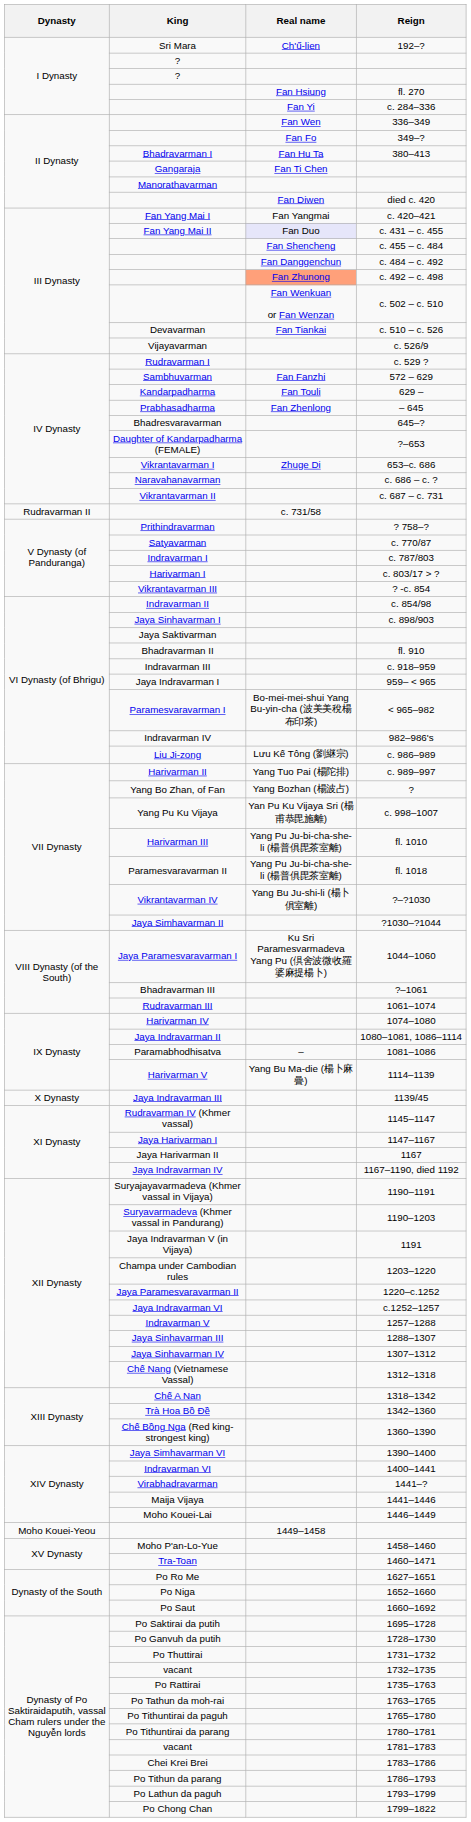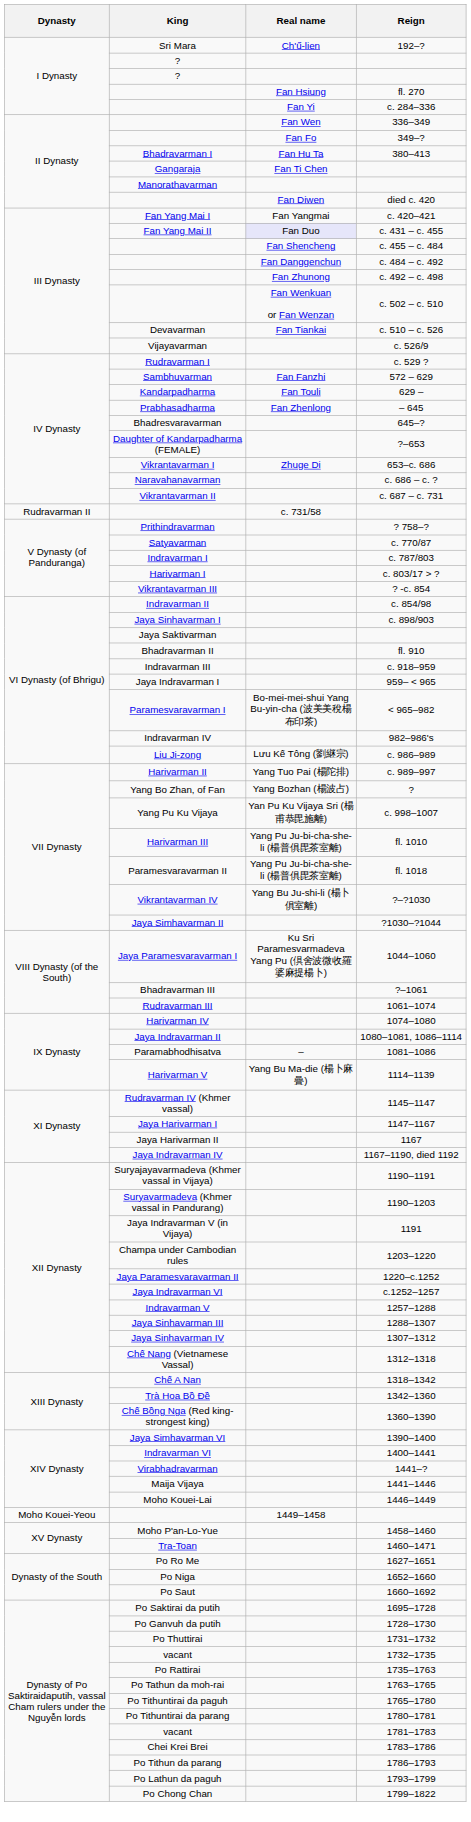 <table class="wikitable" style="text-align:center; width:60%;">
 <tr>
 <th width="20%" height="47">Dynasty</th>
 <th width="26%" height="47">King</th>
 <th width="21%" height="47">Real name</th>
 <th width="21%" height="47">Reign</th>
 </tr>
 <tr>
 <td rowspan="5" valign="middle">I Dynasty</td>
 <td>Sri Mara</td>
 <td><a href='#'>Ch'ű-lien</a></td>
 <td align="center">192–?</td>
 </tr>
 <tr>
 <td>?</td>
 <td></td>
 <td align="center"></td>
 </tr>
 <tr>
 <td>?</td>
 <td></td>
 <td align="center"></td>
 </tr>
 <tr>
 <td></td>
 <td><a href='#'>Fan Hsiung</a></td>
 <td align="center">fl. 270</td>
 </tr>
 <tr>
 <td></td>
 <td><a href='#'>Fan Yi</a></td>
 <td align="center">c. 284–336</td>
 </tr>
 <tr>
 <td rowspan="6" valign="middle">II Dynasty</td>
 <td></td>
 <td><a href='#'>Fan Wen</a></td>
 <td align="center">336–349</td>
 </tr>
 <tr>
 <td></td>
 <td><a href='#'>Fan Fo</a></td>
 <td align="center">349–?</td>
 </tr>
 <tr>
 <td><a href='#'>Bhadravarman I</a></td>
 <td><a href='#'>Fan Hu Ta</a></td>
 <td align="center">380–413</td>
 </tr>
 <tr>
 <td><a href='#'>Gangaraja</a></td>
 <td><a href='#'>Fan Ti Chen</a></td>
 <td align="center"></td>
 </tr>
 <tr>
 <td><a href='#'>Manorathavarman</a></td>
 <td></td>
 <td align="center"></td>
 </tr>
 <tr>
 <td></td>
 <td><a href='#'>Fan Diwen</a></td>
 <td align="center">died c. 420</td>
 </tr>
 <tr>
 <td rowspan="8" valign="middle">III Dynasty</td>
 <td><a href='#'>Fan Yang Mai I</a></td>
 <td>Fan Yangmai</td>
 <td align="center">c. 420–421</td>
 </tr>
 <tr>
 <td><a href='#'>Fan Yang Mai II</a></td>
 <td style="background: lavender;">Fan Duo</td>
 <td align="center">c. 431 – c. 455</td>
 </tr>
 <tr>
 <td></td>
 <td><a href='#'>Fan Shencheng</a></td>
 <td align="center">c. 455 – c. 484</td>
 </tr>
 <tr>
 <td></td>
 <td><a href='#'>Fan Danggenchun</a></td>
 <td align="center">c. 484 – c. 492</td>
 </tr>
 <tr>
 <td></td>
-<td style="background: lightsalmon;"><a href='#'>Fan Zhunong</a></td>
+<td><a href='#'>Fan Zhunong</a></td>
 <td align="center">c. 492 – c. 498</td>
 </tr>
 <tr>
 <td></td>
 <td><a href='#'>Fan Wenkuan</a><br><br>or <a href='#'>Fan Wenzan</a></td>
 <td align="center">c. 502 – c. 510</td>
 </tr>
 <tr>
 <td>Devavarman</td>
 <td><a href='#'>Fan Tiankai</a></td>
 <td align="center">c. 510 – c. 526</td>
 </tr>
 <tr>
 <td>Vijayavarman</td>
 <td></td>
 <td align="center">c. 526/9</td>
 </tr>
 <tr>
 <td rowspan="9" valign="middle">IV Dynasty</td>
 <td><a href='#'>Rudravarman I</a></td>
 <td></td>
 <td align="center">c. 529 ?</td>
 </tr>
 <tr>
 <td><a href='#'>Sambhuvarman</a></td>
 <td><a href='#'>Fan Fanzhi</a></td>
 <td align="center">572 – 629</td>
 </tr>
 <tr>
 <td><a href='#'>Kandarpadharma</a></td>
 <td><a href='#'>Fan Touli</a></td>
 <td align="center">629 –</td>
 </tr>
 <tr>
 <td><a href='#'>Prabhasadharma</a></td>
 <td><a href='#'>Fan Zhenlong</a></td>
 <td align="center">– 645</td>
 </tr>
 <tr>
 <td>Bhadresvaravarman</td>
 <td></td>
 <td align="center">645–?</td>
 </tr>
 <tr>
 <td><a href='#'>Daughter of Kandarpadharma</a> (FEMALE)</td>
 <td></td>
 <td align="center">?–653</td>
 </tr>
 <tr>
 <td><a href='#'>Vikrantavarman I</a></td>
 <td><a href='#'>Zhuge Di</a></td>
 <td align="center">653–c. 686</td>
 </tr>
 <tr>
 <td><a href='#'>Naravahanavarman</a></td>
 <td></td>
 <td align="center">c. 686 – c. ?</td>
 </tr>
 <tr>
 <td><a href='#'>Vikrantavarman II</a></td>
 <td></td>
 <td align="center">c. 687 – c. 731</td>
 </tr>
 <tr>
 <td>Rudravarman II</td>
 <td></td>
 <td align="center">c. 731/58</td>
 </tr>
 <tr>
 <td rowspan="5" valign="middle">V Dynasty (of Panduranga)</td>
 <td><a href='#'>Prithindravarman</a></td>
 <td></td>
 <td align="center">? 758–?</td>
 </tr>
 <tr>
 <td><a href='#'>Satyavarman</a></td>
 <td></td>
 <td align="center">c. 770/87</td>
 </tr>
 <tr>
 <td><a href='#'>Indravarman I</a></td>
 <td></td>
 <td align="center">c. 787/803</td>
 </tr>
 <tr>
 <td><a href='#'>Harivarman I</a></td>
 <td></td>
 <td align="center">c. 803/17 > ?</td>
 </tr>
 <tr>
 <td><a href='#'>Vikrantavarman III</a></td>
 <td></td>
 <td align="center">? -c. 854</td>
 </tr>
 <tr>
 <td rowspan="9" valign="middle">VI Dynasty (of Bhrigu)</td>
 <td><a href='#'>Indravarman II</a></td>
 <td></td>
 <td align="center">c. 854/98</td>
 </tr>
 <tr>
 <td><a href='#'>Jaya Sinhavarman I</a></td>
 <td></td>
 <td align="center">c. 898/903</td>
 </tr>
 <tr>
 <td>Jaya Saktivarman</td>
 <td></td>
 <td align="center"></td>
 </tr>
 <tr>
 <td>Bhadravarman II</td>
 <td></td>
 <td align="center">fl. 910</td>
 </tr>
 <tr>
 <td>Indravarman III</td>
 <td></td>
 <td align="center">c. 918–959</td>
 </tr>
 <tr>
 <td>Jaya Indravarman I</td>
 <td></td>
 <td align="center">959– < 965</td>
 </tr>
 <tr>
 <td><a href='#'>Paramesvaravarman I</a></td>
 <td>Bo-mei-mei-shui Yang Bu-yin-cha (波美美稅楊布印茶)</td>
 <td align="center">< 965–982</td>
 </tr>
 <tr>
 <td>Indravarman IV</td>
 <td></td>
 <td align="center">982–986's</td>
 </tr>
 <tr>
 <td><a href='#'>Liu Ji-zong</a></td>
 <td>Lưu Kế Tông (劉継宗)</td>
 <td align="center">c. 986–989</td>
 </tr>
 <tr>
 <td rowspan="7" valign="middle">VII Dynasty</td>
 <td><a href='#'>Harivarman II</a></td>
 <td>Yang Tuo Pai (楊陀排)</td>
 <td align="center">c. 989–997</td>
 </tr>
 <tr>
 <td>Yang Bo Zhan, of Fan</td>
 <td>Yang Bozhan (楊波占)</td>
 <td align="center">?</td>
 </tr>
 <tr>
 <td>Yang Pu Ku Vijaya</td>
 <td>Yan Pu Ku Vijaya Sri (楊甫恭毘施離)</td>
 <td align="center">c. 998–1007</td>
 </tr>
 <tr>
 <td><a href='#'>Harivarman III</a></td>
 <td>Yang Pu Ju-bi-cha-she-li (楊普俱毘茶室離)</td>
 <td align="center">fl. 1010</td>
 </tr>
 <tr>
 <td>Paramesvaravarman II</td>
 <td>Yang Pu Ju-bi-cha-she-li (楊普俱毘茶室離)</td>
 <td align="center">fl. 1018</td>
 </tr>
 <tr>
 <td><a href='#'>Vikrantavarman IV</a></td>
 <td>Yang Bu Ju-shi-li (楊卜俱室離)</td>
 <td align="center">?–?1030</td>
 </tr>
 <tr>
 <td><a href='#'>Jaya Simhavarman II</a></td>
 <td></td>
 <td align="center">?1030–?1044</td>
 </tr>
 <tr>
 <td rowspan="3" valign="middle">VIII Dynasty (of the South)</td>
 <td><a href='#'>Jaya Paramesvaravarman I</a></td>
 <td>Ku Sri Paramesvarmadeva Yang Pu (倶舍波微收羅婆麻提楊卜)</td>
 <td align="center">1044–1060</td>
 </tr>
 <tr>
 <td>Bhadravarman III</td>
 <td></td>
 <td align="center">?–1061</td>
 </tr>
 <tr>
 <td><a href='#'>Rudravarman III</a></td>
 <td></td>
 <td align="center">1061–1074</td>
 </tr>
 <tr>
 <td rowspan="4" valign="middle">IX Dynasty</td>
 <td><a href='#'>Harivarman IV</a></td>
 <td></td>
 <td align="center">1074–1080</td>
 </tr>
 <tr>
 <td><a href='#'>Jaya Indravarman II</a></td>
 <td></td>
 <td align="center">1080–1081, 1086–1114</td>
 </tr>
 <tr>
 <td>Paramabhodhisatva</td>
 <td>–</td>
 <td align="center">1081–1086</td>
 </tr>
 <tr>
 <td><a href='#'>Harivarman V</a></td>
 <td>Yang Bu Ma-die (楊卜麻 曡)</td>
 <td align="center">1114–1139</td>
 </tr>
 <tr>
-<td rowspan="1" valign="middle">X Dynasty</td>
-<td><a href='#'>Jaya Indravarman III</a></td>
-<td></td>
-<td align="center">1139/45</td>
-</tr>
-<tr>
 <td rowspan="4" valign="middle">XI Dynasty</td>
 <td><a href='#'>Rudravarman IV</a> (Khmer vassal)</td>
 <td></td>
 <td align="center">1145–1147</td>
 </tr>
 <tr>
 <td><a href='#'>Jaya Harivarman I</a></td>
 <td></td>
 <td align="center">1147–1167</td>
 </tr>
 <tr>
 <td>Jaya Harivarman II</td>
 <td></td>
 <td align="center">1167</td>
 </tr>
 <tr>
 <td><a href='#'>Jaya Indravarman IV</a></td>
 <td></td>
 <td align="center">1167–1190, died 1192</td>
 </tr>
 <tr>
 <td rowspan="10" valign="middle">XII Dynasty</td>
 <td>Suryajayavarmadeva (Khmer vassal in Vijaya)</td>
 <td></td>
 <td align="center">1190–1191</td>
 </tr>
 <tr>
 <td><a href='#'>Suryavarmadeva</a> (Khmer vassal in Pandurang)</td>
 <td></td>
 <td align="center">1190–1203</td>
 </tr>
 <tr>
 <td>Jaya Indravarman V (in Vijaya)</td>
 <td></td>
 <td align="center">1191</td>
 </tr>
 <tr>
 <td>Champa under Cambodian rules</td>
 <td></td>
 <td align="center">1203–1220</td>
 </tr>
 <tr>
 <td><a href='#'>Jaya Paramesvaravarman II</a></td>
 <td></td>
 <td align="center">1220–c.1252</td>
 </tr>
 <tr>
 <td><a href='#'>Jaya Indravarman VI</a></td>
 <td></td>
 <td align="center">c.1252–1257</td>
 </tr>
 <tr>
 <td><a href='#'>Indravarman V</a></td>
 <td></td>
 <td align="center">1257–1288</td>
 </tr>
 <tr>
 <td><a href='#'>Jaya Sinhavarman III</a></td>
 <td></td>
 <td align="center">1288–1307</td>
 </tr>
 <tr>
 <td><a href='#'>Jaya Sinhavarman IV</a></td>
 <td></td>
 <td align="center">1307–1312</td>
 </tr>
 <tr>
 <td><a href='#'>Chế Nang</a> (Vietnamese Vassal)</td>
 <td></td>
 <td align="center">1312–1318</td>
 </tr>
 <tr>
 <td rowspan="3" valign="middle">XIII Dynasty</td>
 <td><a href='#'>Chế A Nan</a></td>
 <td></td>
 <td align="center">1318–1342</td>
 </tr>
 <tr>
 <td><a href='#'>Trà Hoa Bồ Đề</a></td>
 <td></td>
 <td align="center">1342–1360</td>
 </tr>
 <tr>
 <td><a href='#'>Chế Bồng Nga</a> (Red king-strongest king)</td>
 <td></td>
 <td align="center">1360–1390</td>
 </tr>
 <tr>
 <td rowspan="5" valign="middle">XIV Dynasty</td>
 <td><a href='#'>Jaya Simhavarman VI</a></td>
 <td></td>
 <td align="center">1390–1400</td>
 </tr>
 <tr>
 <td><a href='#'>Indravarman VI</a></td>
 <td></td>
 <td align="center">1400–1441</td>
 </tr>
 <tr>
 <td><a href='#'>Virabhadravarman</a></td>
 <td></td>
 <td align="center">1441–?</td>
 </tr>
 <tr>
 <td>Maija Vijaya</td>
 <td></td>
 <td align="center">1441–1446</td>
 </tr>
 <tr>
 <td>Moho Kouei-Lai</td>
 <td></td>
 <td align="center">1446–1449</td>
 </tr>
 <tr>
 <td>Moho Kouei-Yeou</td>
 <td></td>
 <td align="center">1449–1458</td>
 </tr>
 <tr>
 <td rowspan="2" valign="middle">XV Dynasty</td>
 <td>Moho P'an-Lo-Yue</td>
 <td></td>
 <td align="center">1458–1460</td>
 </tr>
 <tr>
 <td><a href='#'>Tra-Toan</a></td>
 <td></td>
 <td align="center">1460–1471</td>
 </tr>
 <tr>
 <td rowspan="3" valign="middle">Dynasty of the South</td>
 <td>Po Ro Me</td>
 <td></td>
 <td align="center">1627–1651</td>
 </tr>
 <tr>
 <td>Po Niga</td>
 <td></td>
 <td align="center">1652–1660</td>
 </tr>
 <tr>
 <td>Po Saut</td>
 <td></td>
 <td align="center">1660–1692</td>
 </tr>
 <tr>
 <td rowspan="13" valign="middle">Dynasty of Po Saktiraidaputih, vassal Cham rulers under the Nguyễn lords</td>
 <td>Po Saktirai da putih</td>
 <td></td>
 <td align="center">1695–1728</td>
 </tr>
 <tr>
 <td>Po Ganvuh da putih</td>
 <td></td>
 <td align="center">1728–1730</td>
 </tr>
 <tr>
 <td>Po Thuttirai</td>
 <td></td>
 <td align="center">1731–1732</td>
 </tr>
 <tr>
 <td>vacant</td>
 <td></td>
 <td align="center">1732–1735</td>
 </tr>
 <tr>
 <td>Po Rattirai</td>
 <td></td>
 <td align="center">1735–1763</td>
 </tr>
 <tr>
 <td>Po Tathun da moh-rai</td>
 <td></td>
 <td align="center">1763–1765</td>
 </tr>
 <tr>
 <td>Po Tithuntirai da paguh</td>
 <td></td>
 <td align="center">1765–1780</td>
 </tr>
 <tr>
 <td>Po Tithuntirai da parang</td>
 <td></td>
 <td align="center">1780–1781</td>
 </tr>
 <tr>
 <td>vacant</td>
 <td></td>
 <td align="center">1781–1783</td>
 </tr>
 <tr>
 <td>Chei Krei Brei</td>
 <td></td>
 <td align="center">1783–1786</td>
 </tr>
 <tr>
 <td>Po Tithun da parang</td>
 <td></td>
 <td align="center">1786–1793</td>
 </tr>
 <tr>
 <td>Po Lathun da paguh</td>
 <td></td>
 <td align="center">1793–1799</td>
 </tr>
 <tr>
 <td>Po Chong Chan</td>
 <td></td>
 <td align="center">1799–1822</td>
 </tr>
 </table>
